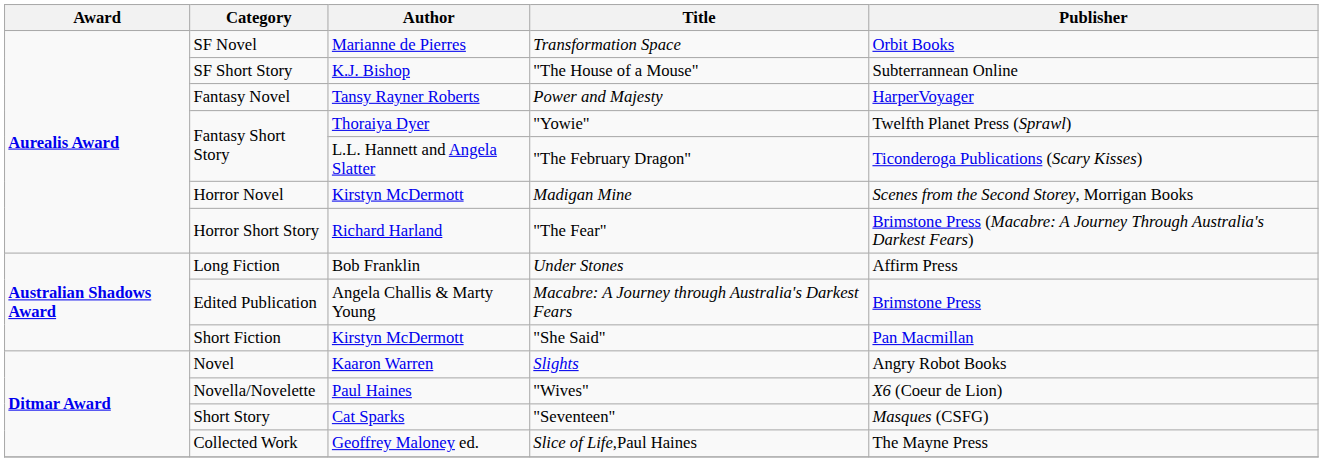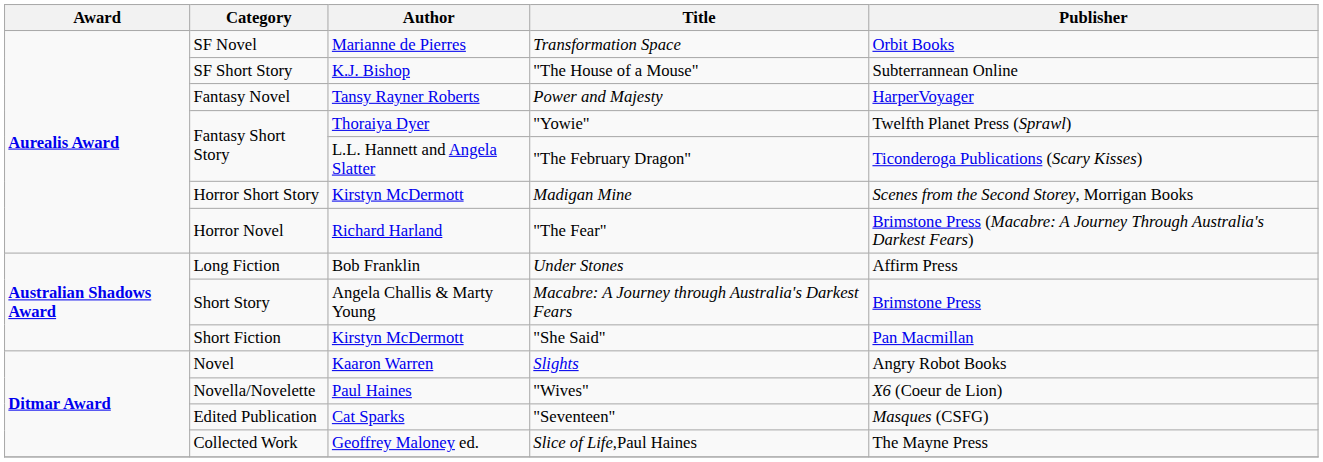 <table class="wikitable" width=100%>
 <tr>
 <th>Award</th>
 <th>Category</th>
 <th>Author</th>
 <th>Title</th>
 <th>Publisher</th>
 </tr>
 <tr>
 <td rowspan=7><strong><a href='#'>Aurealis Award</a></strong></td>
 <td>SF Novel</td>
 <td><a href='#'>Marianne de Pierres</a></td>
 <td><em>Transformation Space</em></td>
 <td><a href='#'>Orbit Books</a></td>
 </tr>
 <tr>
 <td>SF Short Story</td>
 <td><a href='#'>K.J. Bishop</a></td>
 <td>"The House of a Mouse"</td>
 <td>Subterrannean Online</td>
 </tr>
 <tr>
 <td>Fantasy Novel</td>
 <td><a href='#'>Tansy Rayner Roberts</a></td>
 <td><em>Power and Majesty</em></td>
 <td><a href='#'>HarperVoyager</a></td>
 </tr>
 <tr>
 <td rowspan=2>Fantasy Short Story</td>
 <td><a href='#'>Thoraiya Dyer</a></td>
 <td>"Yowie"</td>
 <td>Twelfth Planet Press (<em>Sprawl</em>)</td>
 </tr>
 <tr>
 <td>L.L. Hannett and <a href='#'>Angela Slatter</a></td>
 <td>"The February Dragon"</td>
 <td><a href='#'>Ticonderoga Publications</a> (<em>Scary Kisses</em>)</td>
 </tr>
 <tr>
-<td>Horror Novel</td>
+<td>Horror Short Story</td>
 <td><a href='#'>Kirstyn McDermott</a></td>
 <td><em>Madigan Mine</em></td>
 <td><em>Scenes from the Second Storey</em>, Morrigan Books</td>
 </tr>
 <tr>
-<td>Horror Short Story</td>
+<td>Horror Novel</td>
 <td><a href='#'>Richard Harland</a></td>
 <td>"The Fear"</td>
 <td><a href='#'>Brimstone Press</a> (<em>Macabre: A Journey Through Australia's Darkest Fears</em>)</td>
 </tr>
 <tr>
 <td rowspan=3><strong><a href='#'>Australian Shadows Award</a></strong></td>
 <td>Long Fiction</td>
 <td>Bob Franklin</td>
 <td><em>Under Stones</em></td>
 <td>Affirm Press</td>
 </tr>
 <tr>
-<td>Edited Publication</td>
+<td>Short Story</td>
 <td>Angela Challis & Marty Young</td>
 <td><em>Macabre: A Journey through Australia's Darkest Fears</em></td>
 <td><a href='#'>Brimstone Press</a></td>
 </tr>
 <tr>
 <td>Short Fiction</td>
 <td><a href='#'>Kirstyn McDermott</a></td>
 <td>"She Said"</td>
 <td><a href='#'>Pan Macmillan</a></td>
 </tr>
 <tr>
 <td rowspan=4><strong><a href='#'>Ditmar Award</a></strong></td>
 <td>Novel</td>
 <td><a href='#'>Kaaron Warren</a></td>
 <td><em><a href='#'>Slights</a></em></td>
 <td>Angry Robot Books</td>
 </tr>
 <tr>
 <td>Novella/Novelette</td>
 <td><a href='#'>Paul Haines</a></td>
 <td>"Wives"</td>
 <td><em>X6</em> (Coeur de Lion)</td>
 </tr>
 <tr>
-<td>Short Story</td>
+<td>Edited Publication</td>
 <td><a href='#'>Cat Sparks</a></td>
 <td>"Seventeen"</td>
 <td><em>Masques</em> (CSFG)</td>
 </tr>
 <tr>
 <td>Collected Work</td>
 <td><a href='#'>Geoffrey Maloney</a> ed.</td>
 <td><em>Slice of Life</em>,Paul Haines</td>
 <td>The Mayne Press</td>
 </tr>
 <tr>
 </tr>
 </table>
